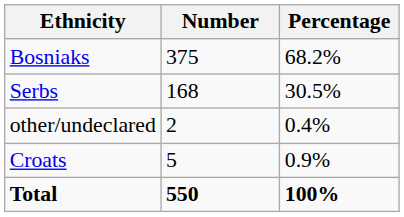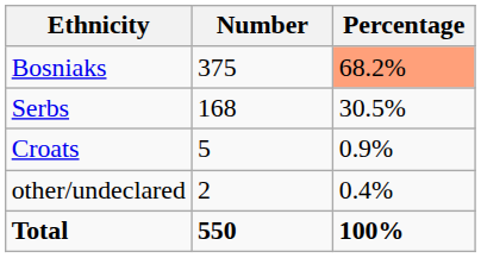 <table class="wikitable">
 <tr>
 <th width="100px">Ethnicity</th>
 <th width="80px">Number</th>
 <th width="80px">Percentage</th>
 </tr>
 <tr>
 <td><a href='#'>Bosniaks</a></td>
 <td>375</td>
-<td>68.2%</td>
+<td style="background: lightsalmon;">68.2%</td>
 </tr>
 <tr>
 <td><a href='#'>Serbs</a></td>
 <td>168</td>
 <td>30.5%</td>
 </tr>
 <tr>
+<td><a href='#'>Croats</a></td>
+<td>5</td>
+<td>0.9%</td>
+</tr>
+<tr>
 <td>other/undeclared</td>
 <td>2</td>
 <td>0.4%</td>
-</tr>
-<tr>
-<td><a href='#'>Croats</a></td>
-<td>5</td>
-<td>0.9%</td>
 </tr>
 <tr>
 <td><strong>Total</strong></td>
 <td><strong>550</strong></td>
 <td><strong>100%</strong></td>
 </tr>
 </table>
